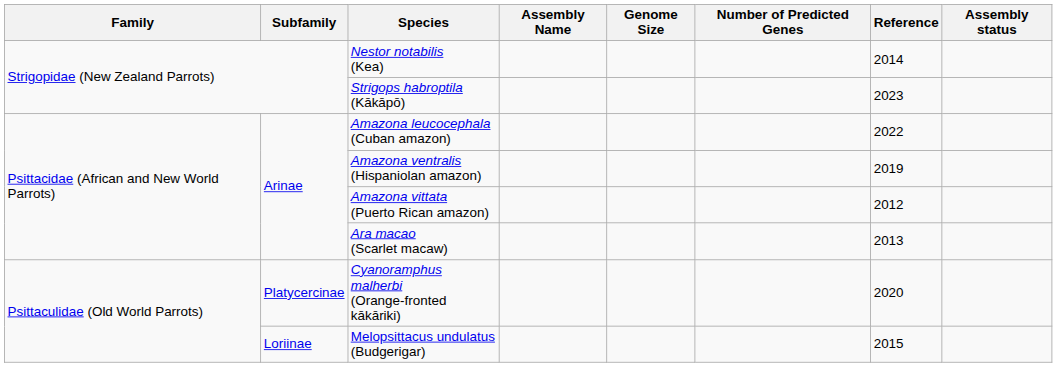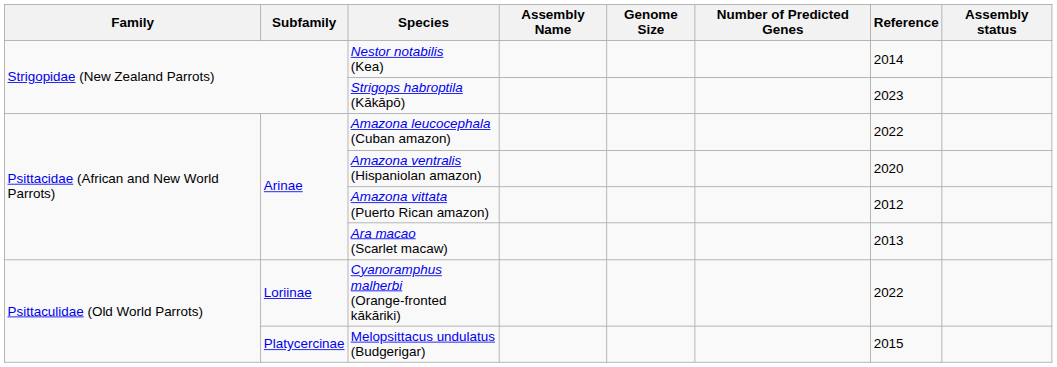 <table class="wikitable sortable">
 <tr>
 <th>Family</th>
 <th>Subfamily</th>
 <th>Species</th>
 <th>Assembly Name</th>
 <th>Genome Size</th>
 <th>Number of Predicted Genes</th>
 <th>Reference</th>
 <th>Assembly status</th>
 </tr>
 <tr>
 <td colspan="2" rowspan="2"><a href='#'>Strigopidae</a> (New Zealand Parrots)</td>
 <td><a href='#'><em>Nestor notabilis</em></a><br>(Kea)</td>
 <td></td>
 <td></td>
 <td></td>
 <td>2014</td>
 <td></td>
 </tr>
 <tr>
 <td><a href='#'><em>Strigops habroptila</em></a><br>(Kākāpō)</td>
 <td></td>
 <td></td>
 <td></td>
 <td>2023</td>
 <td></td>
 </tr>
 <tr>
 <td rowspan="4"><a href='#'>Psittacidae</a> (African and New World Parrots)</td>
 <td rowspan="4"><a href='#'>Arinae</a></td>
 <td><em><a href='#'>Amazona leucocephala</a></em><br>(Cuban amazon)</td>
 <td></td>
 <td></td>
 <td></td>
 <td>2022</td>
 <td></td>
 </tr>
 <tr>
 <td><em><a href='#'>Amazona ventralis</a></em><br>(Hispaniolan amazon)</td>
 <td></td>
 <td></td>
 <td></td>
-<td>2019</td>
+<td>2020</td>
 <td></td>
 </tr>
 <tr>
 <td><em><a href='#'>Amazona vittata</a></em><br>(Puerto Rican amazon)</td>
 <td></td>
 <td></td>
 <td></td>
 <td>2012</td>
 <td></td>
 </tr>
 <tr>
 <td><em><a href='#'>Ara macao</a></em><br>(Scarlet macaw)</td>
 <td></td>
 <td></td>
 <td></td>
 <td>2013</td>
 <td></td>
 </tr>
 <tr>
 <td rowspan="2"><a href='#'>Psittaculidae</a> (Old World Parrots)</td>
-<td><a href='#'>Platycercinae</a></td>
+<td><a href='#'>Loriinae</a></td>
 <td><em><a href='#'>Cyanoramphus malherbi</a></em><br>(Orange-fronted kākāriki)</td>
 <td></td>
 <td></td>
 <td></td>
-<td>2020</td>
+<td>2022</td>
 <td></td>
 </tr>
 <tr>
-<td><a href='#'>Loriinae</a></td>
+<td><a href='#'>Platycercinae</a></td>
 <td><a href='#'>Melopsittacus undulatus</a><br>(Budgerigar)</td>
 <td></td>
 <td></td>
 <td></td>
 <td>2015</td>
 <td></td>
 </tr>
 </table>
